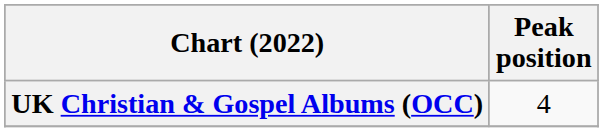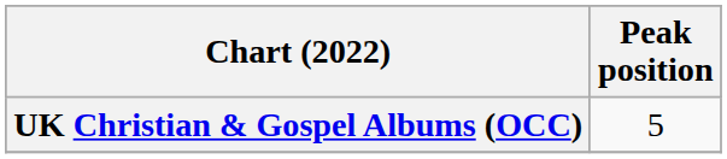 <table class="wikitable sortable plainrowheaders" style="text-align:center">
 <tr>
 <th scope="col">Chart (2022)</th>
 <th scope="col">Peak<br>position</th>
 </tr>
 <tr>
 <th scope="row">UK <a href='#'>Christian & Gospel Albums</a> (<a href='#'>OCC</a>)</th>
-<td>4</td>
+<td>5</td>
 </tr>
 <tr>
 </tr>
 <tr>
 </tr>
 <tr>
 </tr>
 </table>
